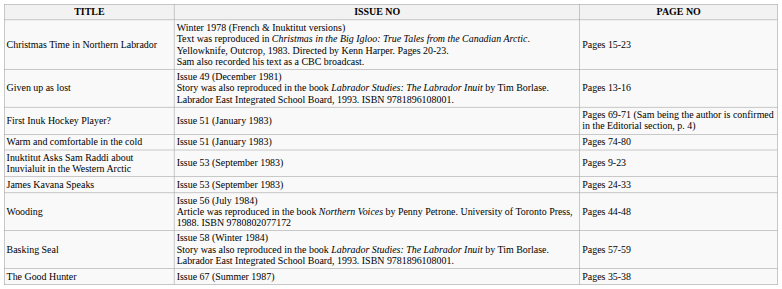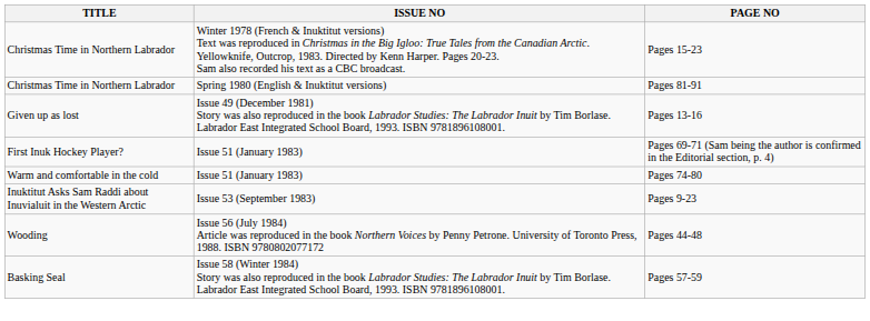 <table class="wikitable">
 <tr>
 <th>TITLE</th>
 <th>ISSUE NO</th>
 <th>PAGE NO</th>
 </tr>
 <tr>
 <td>Christmas Time in Northern Labrador</td>
 <td>Winter 1978 (French & Inuktitut versions)<br>Text was reproduced in <em>Christmas in the Big Igloo: True Tales from the Canadian Arctic</em>. Yellowknife, Outcrop, 1983. Directed by Kenn Harper. Pages 20-23.<br>Sam also recorded his text as a CBC broadcast.</td>
 <td>Pages 15-23</td>
+</tr>
+<tr>
+<td>Christmas Time in Northern Labrador</td>
+<td>Spring 1980 (English & Inuktitut versions)</td>
+<td>Pages 81-91</td>
 </tr>
 <tr>
 <td>Given up as lost</td>
 <td>Issue 49 (December 1981)<br>Story was also reproduced in the book <em>Labrador Studies: The Labrador Inuit</em> by Tim Borlase. Labrador East Integrated School Board, 1993. ISBN 9781896108001.</td>
 <td>Pages 13-16</td>
 </tr>
 <tr>
 <td>First Inuk Hockey Player?</td>
 <td>Issue 51 (January 1983)</td>
 <td>Pages 69-71 (Sam being the author is confirmed in the Editorial section, p. 4)</td>
 </tr>
 <tr>
 <td>Warm and comfortable in the cold</td>
 <td>Issue 51 (January 1983)</td>
 <td>Pages 74-80</td>
 </tr>
 <tr>
 <td>Inuktitut Asks Sam Raddi about Inuvialuit in the Western Arctic</td>
 <td>Issue 53 (September 1983)</td>
 <td>Pages 9-23</td>
 </tr>
 <tr>
-<td>James Kavana Speaks</td>
-<td>Issue 53 (September 1983)</td>
-<td>Pages 24-33</td>
-</tr>
-<tr>
 <td>Wooding</td>
 <td>Issue 56 (July 1984)<br>Article was reproduced in the book <em>Northern Voices</em> by Penny Petrone. University of Toronto Press, 1988. ISBN 9780802077172</td>
 <td>Pages 44-48</td>
 </tr>
 <tr>
 <td>Basking Seal</td>
 <td>Issue 58 (Winter 1984)<br>Story was also reproduced in the book <em>Labrador Studies: The Labrador Inuit</em> by Tim Borlase. Labrador East Integrated School Board, 1993. ISBN 9781896108001.</td>
 <td>Pages 57-59</td>
 </tr>
-<tr>
-<td>The Good Hunter</td>
-<td>Issue 67 (Summer 1987)</td>
-<td>Pages 35-38</td>
-</tr>
 </table>
